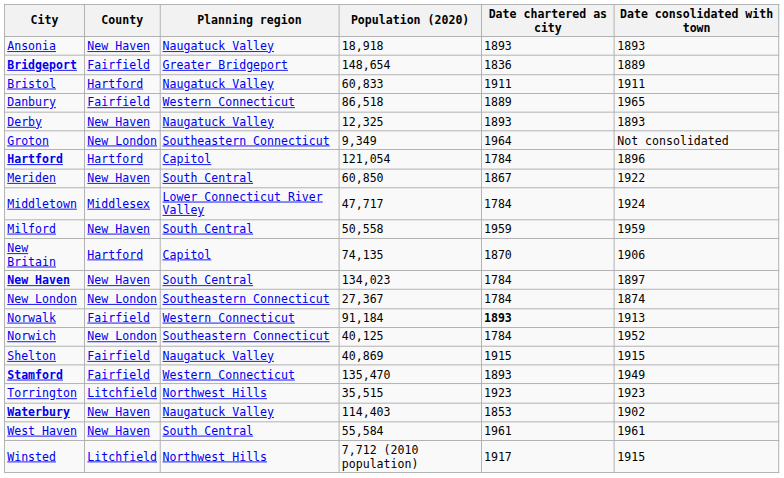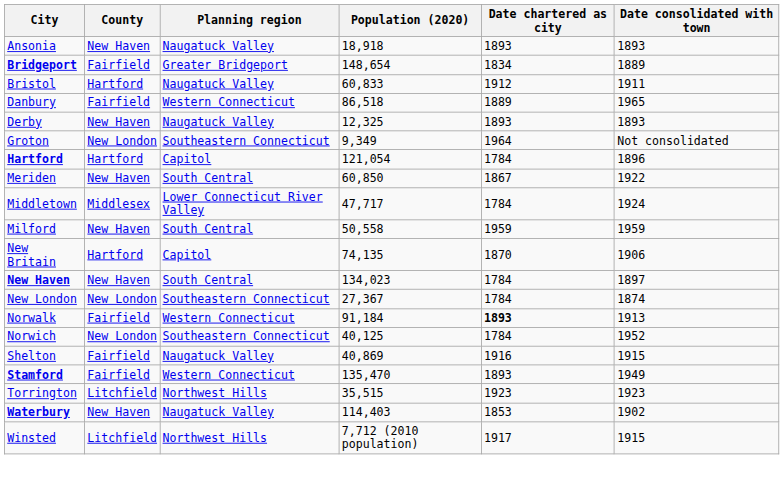 <table class="wikitable sortable">
 <tr>
 <th>City</th>
 <th>County</th>
 <th>Planning region</th>
 <th>Population (2020)</th>
 <th>Date chartered as city</th>
 <th>Date consolidated with town</th>
 </tr>
 <tr>
 <td><a href='#'>Ansonia</a></td>
 <td><a href='#'>New Haven</a></td>
 <td><a href='#'>Naugatuck Valley</a></td>
 <td>18,918</td>
 <td>1893</td>
 <td>1893</td>
 </tr>
 <tr>
 <td><strong><a href='#'>Bridgeport</a></strong></td>
 <td><a href='#'>Fairfield</a></td>
 <td><a href='#'>Greater Bridgeport</a></td>
 <td>148,654</td>
-<td>1836</td>
+<td>1834</td>
 <td>1889</td>
 </tr>
 <tr>
 <td><a href='#'>Bristol</a></td>
 <td><a href='#'>Hartford</a></td>
 <td><a href='#'>Naugatuck Valley</a></td>
 <td>60,833</td>
-<td>1911</td>
+<td>1912</td>
 <td>1911</td>
 </tr>
 <tr>
 <td><a href='#'>Danbury</a></td>
 <td><a href='#'>Fairfield</a></td>
 <td><a href='#'>Western Connecticut</a></td>
 <td>86,518</td>
 <td>1889</td>
 <td>1965</td>
 </tr>
 <tr>
 <td><a href='#'>Derby</a></td>
 <td><a href='#'>New Haven</a></td>
 <td><a href='#'>Naugatuck Valley</a></td>
 <td>12,325</td>
 <td>1893</td>
 <td>1893</td>
 </tr>
 <tr>
 <td><a href='#'>Groton</a></td>
 <td><a href='#'>New London</a></td>
 <td><a href='#'>Southeastern Connecticut</a></td>
 <td>9,349</td>
 <td>1964</td>
 <td>Not consolidated</td>
 </tr>
 <tr>
 <td><strong><a href='#'>Hartford</a></strong></td>
 <td><a href='#'>Hartford</a></td>
 <td><a href='#'>Capitol</a></td>
 <td>121,054</td>
 <td>1784</td>
 <td>1896</td>
 </tr>
 <tr>
 <td><a href='#'>Meriden</a></td>
 <td><a href='#'>New Haven</a></td>
 <td><a href='#'>South Central</a></td>
 <td>60,850</td>
 <td>1867</td>
 <td>1922</td>
 </tr>
 <tr>
 <td><a href='#'>Middletown</a></td>
 <td><a href='#'>Middlesex</a></td>
 <td><a href='#'>Lower Connecticut River Valley</a></td>
 <td>47,717</td>
 <td>1784</td>
 <td>1924</td>
 </tr>
 <tr>
 <td><a href='#'>Milford</a></td>
 <td><a href='#'>New Haven</a></td>
 <td><a href='#'>South Central</a></td>
 <td>50,558</td>
 <td>1959</td>
 <td>1959</td>
 </tr>
 <tr>
 <td><a href='#'>New Britain</a></td>
 <td><a href='#'>Hartford</a></td>
 <td><a href='#'>Capitol</a></td>
 <td>74,135</td>
 <td>1870</td>
 <td>1906</td>
 </tr>
 <tr>
 <td><strong><a href='#'>New Haven</a></strong></td>
 <td><a href='#'>New Haven</a></td>
 <td><a href='#'>South Central</a></td>
 <td>134,023</td>
 <td>1784</td>
 <td>1897</td>
 </tr>
 <tr>
 <td><a href='#'>New London</a></td>
 <td><a href='#'>New London</a></td>
 <td><a href='#'>Southeastern Connecticut</a></td>
 <td>27,367</td>
 <td>1784</td>
 <td>1874</td>
 </tr>
 <tr>
 <td><a href='#'>Norwalk</a></td>
 <td><a href='#'>Fairfield</a></td>
 <td><a href='#'>Western Connecticut</a></td>
 <td>91,184</td>
 <td><strong>1893</strong></td>
 <td>1913</td>
 </tr>
 <tr>
 <td><a href='#'>Norwich</a></td>
 <td><a href='#'>New London</a></td>
 <td><a href='#'>Southeastern Connecticut</a></td>
 <td>40,125</td>
 <td>1784</td>
 <td>1952</td>
 </tr>
 <tr>
 <td><a href='#'>Shelton</a></td>
 <td><a href='#'>Fairfield</a></td>
 <td><a href='#'>Naugatuck Valley</a></td>
 <td>40,869</td>
-<td>1915</td>
+<td>1916</td>
 <td>1915</td>
 </tr>
 <tr>
 <td><strong><a href='#'>Stamford</a></strong></td>
 <td><a href='#'>Fairfield</a></td>
 <td><a href='#'>Western Connecticut</a></td>
 <td>135,470</td>
 <td>1893</td>
 <td>1949</td>
 </tr>
 <tr>
 <td><a href='#'>Torrington</a></td>
 <td><a href='#'>Litchfield</a></td>
 <td><a href='#'>Northwest Hills</a></td>
 <td>35,515</td>
 <td>1923</td>
 <td>1923</td>
 </tr>
 <tr>
 <td><strong><a href='#'>Waterbury</a></strong></td>
 <td><a href='#'>New Haven</a></td>
 <td><a href='#'>Naugatuck Valley</a></td>
 <td>114,403</td>
 <td>1853</td>
 <td>1902</td>
 </tr>
 <tr>
-<td><a href='#'>West Haven</a></td>
-<td><a href='#'>New Haven</a></td>
-<td><a href='#'>South Central</a></td>
-<td>55,584</td>
-<td>1961</td>
-<td>1961</td>
-</tr>
-<tr>
 <td><a href='#'>Winsted</a></td>
 <td><a href='#'>Litchfield</a></td>
 <td><a href='#'>Northwest Hills</a></td>
 <td>7,712 (2010 population)</td>
 <td>1917</td>
 <td>1915</td>
 </tr>
 </table>
